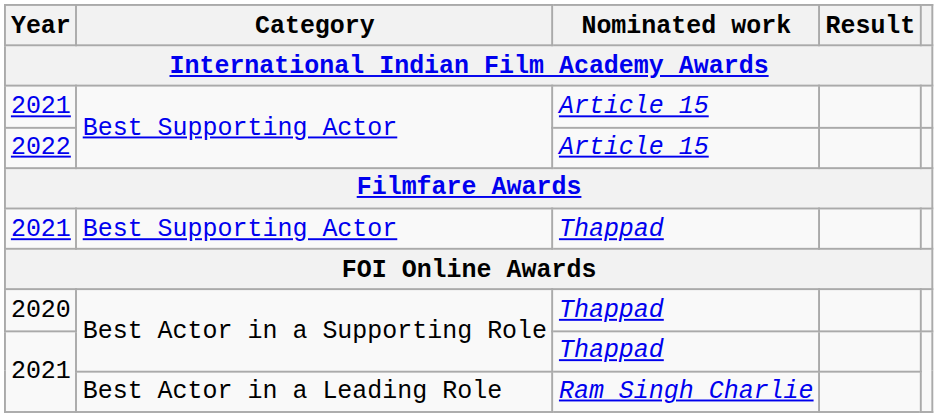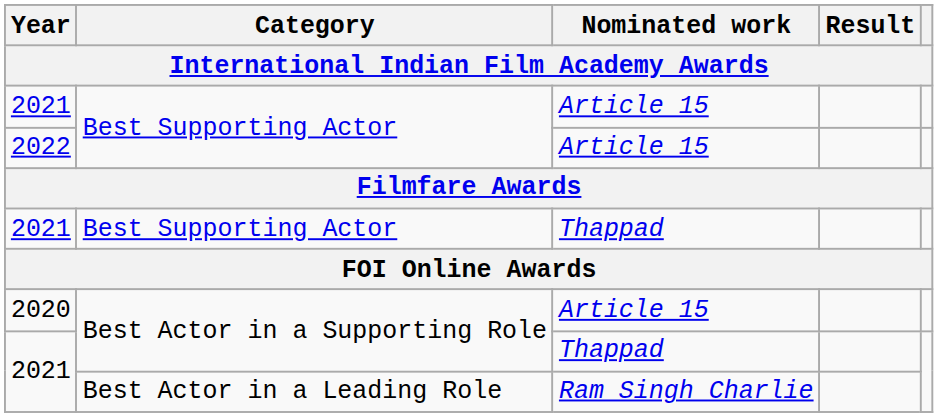 <table class="wikitable sortable">
 <tr>
 <th>Year</th>
 <th>Category</th>
 <th>Nominated work</th>
 <th>Result</th>
 <th></th>
 </tr>
 <tr>
 <th colspan="5" style="background:FFC1CC;"><a href='#'>International Indian Film Academy Awards</a></th>
 </tr>
 <tr>
 <td><a href='#'>2021</a></td>
 <td rowspan="2"><a href='#'>Best Supporting Actor</a></td>
 <td><em><a href='#'>Article 15</a></em></td>
 <td></td>
 <td></td>
 </tr>
 <tr>
 <td><a href='#'>2022</a></td>
 <td><em><a href='#'>Article 15</a></em></td>
 <td></td>
 <td></td>
 </tr>
 <tr>
 <th colspan="5" style="background:FFC1CC;"><a href='#'>Filmfare Awards</a></th>
 </tr>
 <tr>
 <td><a href='#'>2021</a></td>
 <td><a href='#'>Best Supporting Actor</a></td>
 <td><em><a href='#'>Thappad</a></em></td>
 <td></td>
 <td></td>
 </tr>
 <tr>
 <th colspan="5" style="background:FFC1CC;">FOI Online Awards</th>
 </tr>
 <tr>
 <td>2020</td>
 <td rowspan="2">Best Actor in a Supporting Role</td>
-<td><em><a href='#'>Thappad</a></em></td>
+<td><em><a href='#'>Article 15</a></em></td>
 <td></td>
 <td></td>
 </tr>
 <tr>
 <td rowspan="2">2021</td>
 <td><em><a href='#'>Thappad</a></em></td>
 <td></td>
 <td rowspan="2"></td>
 </tr>
 <tr>
 <td>Best Actor in a Leading Role</td>
 <td><em><a href='#'>Ram Singh Charlie</a></em></td>
 <td></td>
 </tr>
 </table>
